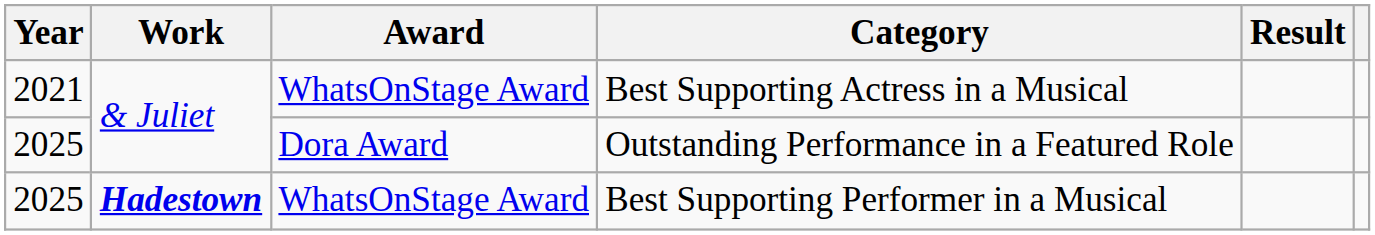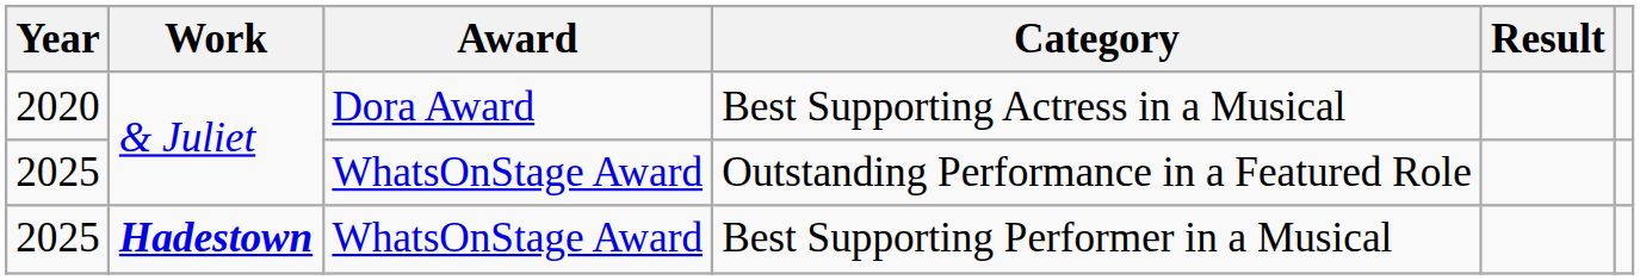 <table class="wikitable sortable">
 <tr>
 <th>Year</th>
 <th>Work</th>
 <th>Award</th>
 <th>Category</th>
 <th>Result</th>
 <th></th>
 </tr>
 <tr>
-<td>2021</td>
+<td>2020</td>
 <td rowspan="2"><em><a href='#'>& Juliet</a></em></td>
-<td><a href='#'>WhatsOnStage Award</a></td>
+<td><a href='#'>Dora Award</a></td>
 <td>Best Supporting Actress in a Musical</td>
 <td></td>
 <td></td>
 </tr>
 <tr>
 <td>2025</td>
-<td><a href='#'>Dora Award</a></td>
+<td><a href='#'>WhatsOnStage Award</a></td>
 <td>Outstanding Performance in a Featured Role</td>
 <td></td>
 <td></td>
 </tr>
 <tr>
 <td>2025</td>
 <td><strong><em><a href='#'>Hadestown</a></em></strong></td>
 <td><a href='#'>WhatsOnStage Award</a></td>
 <td>Best Supporting Performer in a Musical</td>
 <td></td>
 <td></td>
 </tr>
 </table>
